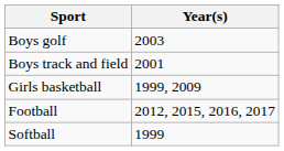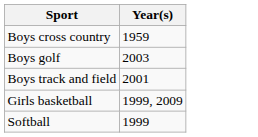 <table class="wikitable">
 <tr>
 <th>Sport</th>
 <th>Year(s)</th>
+</tr>
+<tr>
+<td>Boys cross country</td>
+<td>1959</td>
 </tr>
 <tr>
 <td>Boys golf</td>
 <td>2003</td>
 </tr>
 <tr>
 <td>Boys track and field</td>
 <td>2001</td>
 </tr>
 <tr>
 <td>Girls basketball</td>
 <td>1999, 2009</td>
 </tr>
 <tr>
-<td>Football</td>
-<td>2012, 2015, 2016, 2017</td>
-</tr>
-<tr>
 <td>Softball</td>
 <td>1999</td>
 </tr>
 </table>
